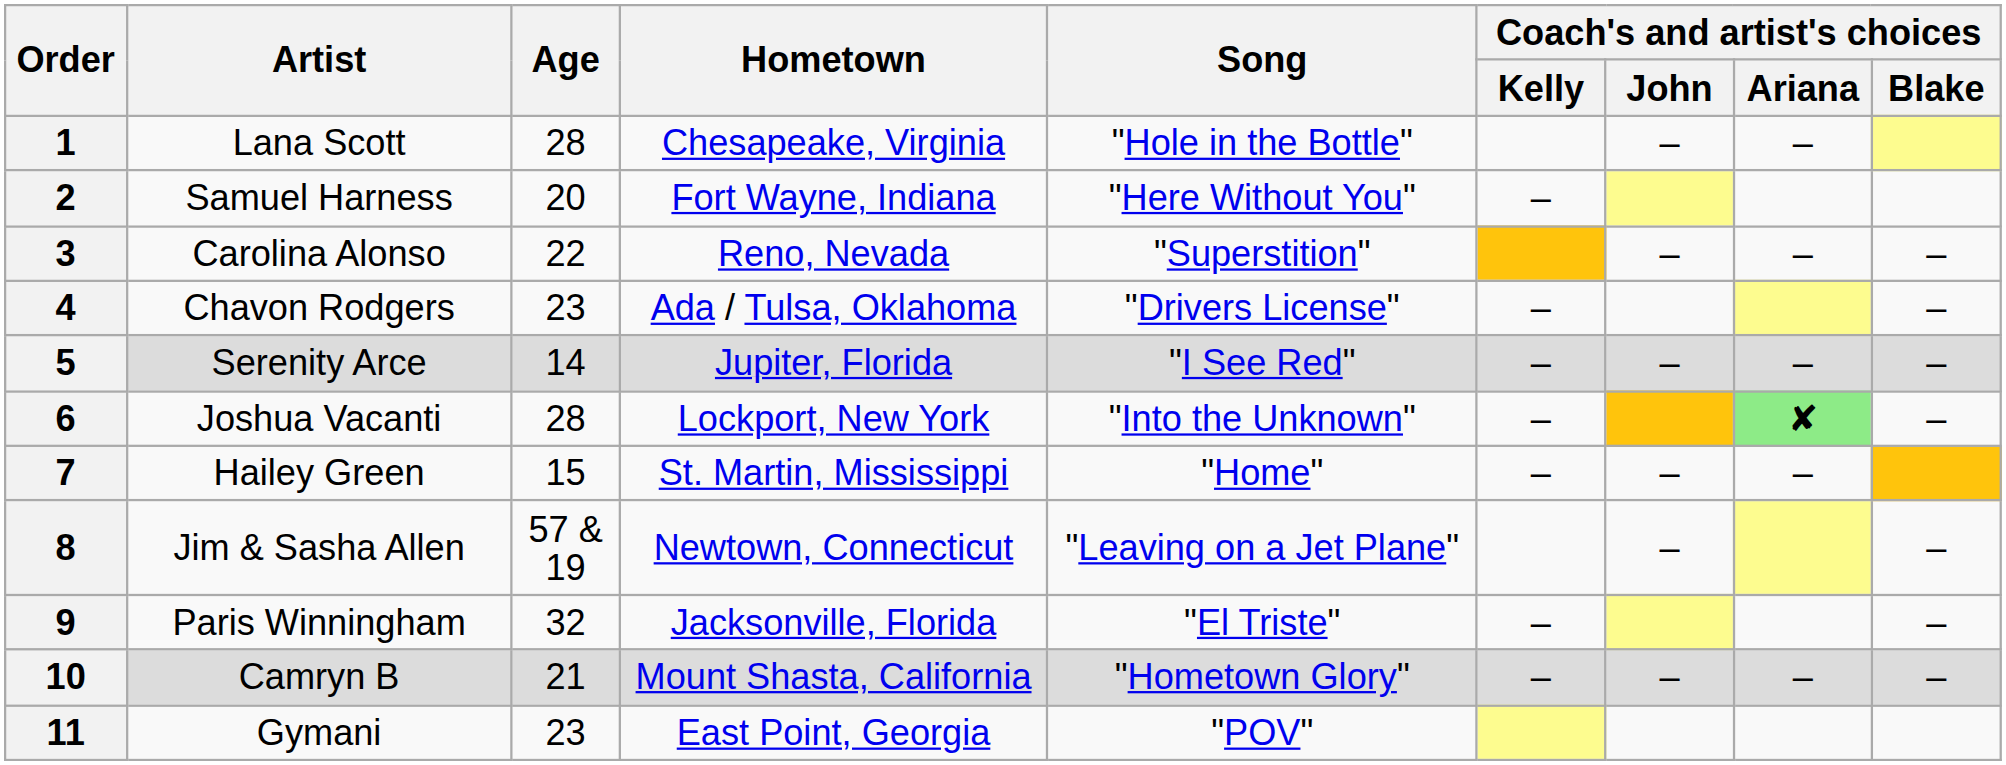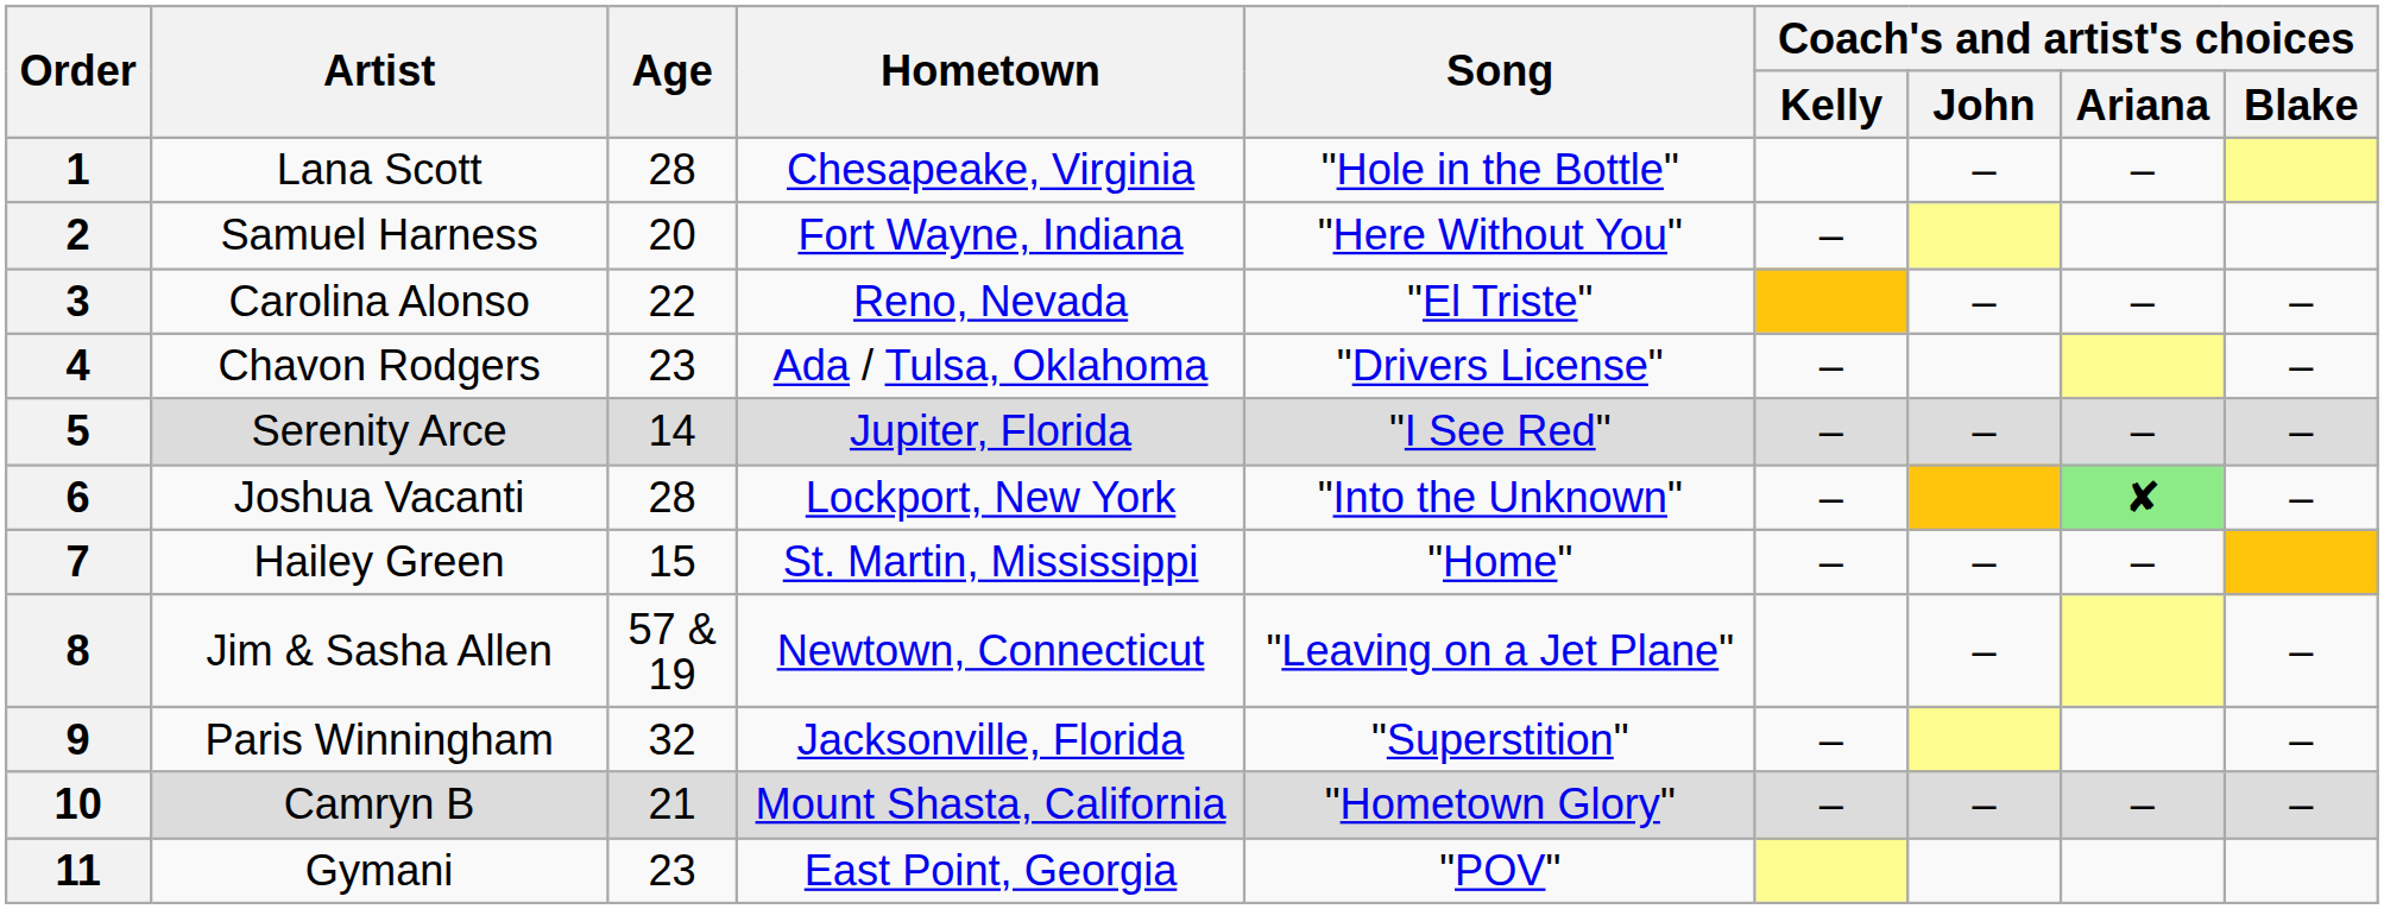 <table class="wikitable" style="text-align:center; line-height:17px; width:100%">
 <tr>
 <th scope="col" rowspan="2" style="width:04%">Order</th>
 <th scope="col" rowspan="2" style="width:18%">Artist</th>
 <th scope="col" rowspan="2" style="width:05%">Age</th>
 <th scope="col" rowspan="2" style="width:20%">Hometown</th>
 <th scope="col" rowspan="2" style="width:20%">Song</th>
 <th scope="col" colspan="4" style="width:24%">Coach's and artist's choices</th>
 </tr>
 <tr>
 <th style="width:06%">Kelly</th>
 <th style="width:06%">John</th>
 <th style="width:06%">Ariana</th>
 <th style="width:06%">Blake</th>
 </tr>
 <tr>
 <th scope="row">1</th>
 <td>Lana Scott</td>
 <td>28</td>
 <td><a href='#'>Chesapeake, Virginia</a></td>
 <td>"<a href='#'>Hole in the Bottle</a>"</td>
 <td><em></em></td>
 <td>–</td>
 <td>–</td>
 <td bgcolor="#fdfc8f"><em></em></td>
 </tr>
 <tr>
 <th scope="row">2</th>
 <td>Samuel Harness</td>
 <td>20</td>
 <td><a href='#'>Fort Wayne, Indiana</a></td>
 <td>"<a href='#'>Here Without You</a>"</td>
 <td>–</td>
 <td bgcolor="#fdfc8f"><em></em></td>
 <td><em></em></td>
 <td><em></em></td>
 </tr>
 <tr>
 <th scope="row">3</th>
 <td>Carolina Alonso</td>
 <td>22</td>
 <td><a href='#'>Reno, Nevada</a></td>
-<td>"<a href='#'>Superstition</a>"</td>
+<td>"<a href='#'>El Triste</a>"</td>
 <td style="background:#ffc40c"><em></em></td>
 <td>–</td>
 <td>–</td>
 <td>–</td>
 </tr>
 <tr>
 <th scope="row">4</th>
 <td>Chavon Rodgers</td>
 <td>23</td>
 <td><a href='#'>Ada</a> / <a href='#'>Tulsa, Oklahoma</a></td>
 <td>"<a href='#'>Drivers License</a>"</td>
 <td>–</td>
 <td><em></em></td>
 <td bgcolor="#fdfc8f"><em></em></td>
 <td>–</td>
 </tr>
 <tr style="background:#DCDCDC">
 <th scope="row">5</th>
 <td>Serenity Arce</td>
 <td>14</td>
 <td><a href='#'>Jupiter, Florida</a></td>
 <td>"<a href='#'>I See Red</a>"</td>
 <td>–</td>
 <td>–</td>
 <td>–</td>
 <td>–</td>
 </tr>
 <tr>
 <th scope="row">6</th>
 <td>Joshua Vacanti</td>
 <td>28</td>
 <td><a href='#'>Lockport, New York</a></td>
 <td>"<a href='#'>Into the Unknown</a>"</td>
 <td>–</td>
 <td style="background:#ffc40c"><em></em></td>
 <td style="background:#8deb87">✘</td>
 <td>–</td>
 </tr>
 <tr>
 <th scope="row">7</th>
 <td>Hailey Green</td>
 <td>15</td>
 <td><a href='#'>St. Martin, Mississippi</a></td>
 <td>"<a href='#'>Home</a>"</td>
 <td>–</td>
 <td>–</td>
 <td>–</td>
 <td style="background:#ffc40c"><em></em></td>
 </tr>
 <tr>
 <th scope="row">8</th>
 <td>Jim & Sasha Allen</td>
 <td>57 & 19</td>
 <td><a href='#'>Newtown, Connecticut</a></td>
 <td>"<a href='#'>Leaving on a Jet Plane</a>"</td>
 <td><em></em></td>
 <td>–</td>
 <td bgcolor="#fdfc8f"><em></em></td>
 <td>–</td>
 </tr>
 <tr>
 <th scope="row">9</th>
 <td>Paris Winningham</td>
 <td>32</td>
 <td><a href='#'>Jacksonville, Florida</a></td>
-<td>"<a href='#'>El Triste</a>"</td>
+<td>"<a href='#'>Superstition</a>"</td>
 <td>–</td>
 <td bgcolor="#fdfc8f"><em></em></td>
 <td><em></em></td>
 <td>–</td>
 </tr>
 <tr style="background:#DCDCDC">
 <th scope="row">10</th>
 <td>Camryn B</td>
 <td>21</td>
 <td><a href='#'>Mount Shasta, California</a></td>
 <td>"<a href='#'>Hometown Glory</a>"</td>
 <td>–</td>
 <td>–</td>
 <td>–</td>
 <td>–</td>
 </tr>
 <tr>
 <th scope="row">11</th>
 <td>Gymani</td>
 <td>23</td>
 <td><a href='#'>East Point, Georgia</a></td>
 <td>"<a href='#'>POV</a>"</td>
 <td bgcolor="#fdfc8f"><em></em></td>
 <td><em></em></td>
 <td><em></em></td>
 <td><em></em></td>
 </tr>
 </table>
